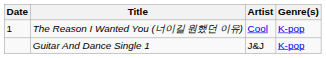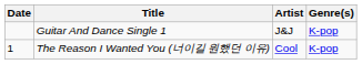 <table class="wikitable" style="text-align: left;">
 <tr>
 <th>Date</th>
 <th>Title</th>
 <th>Artist</th>
 <th>Genre(s)</th>
 </tr>
 <tr>
+<td></td>
+<td><em>Guitar And Dance Single 1</em></td>
+<td>J&J</td>
+<td><a href='#'>K-pop</a></td>
+</tr>
+<tr>
 <td>1</td>
 <td><em>The Reason I Wanted You (너이길 원했던 이유)</em></td>
 <td><a href='#'>Cool</a></td>
 <td><a href='#'>K-pop</a></td>
 </tr>
-<tr>
-<td></td>
-<td><em>Guitar And Dance Single 1</em></td>
-<td>J&J</td>
-<td><a href='#'>K-pop</a></td>
-</tr>
 </table>
